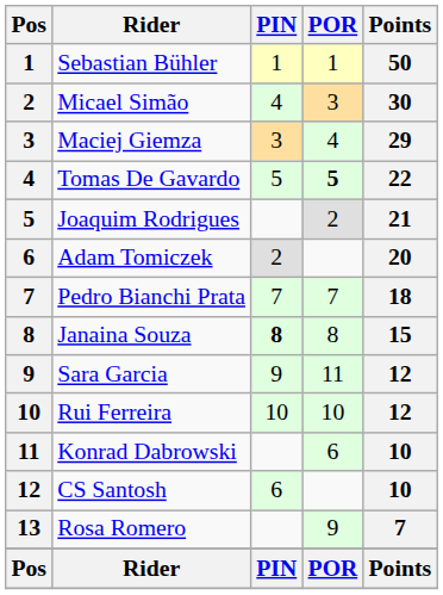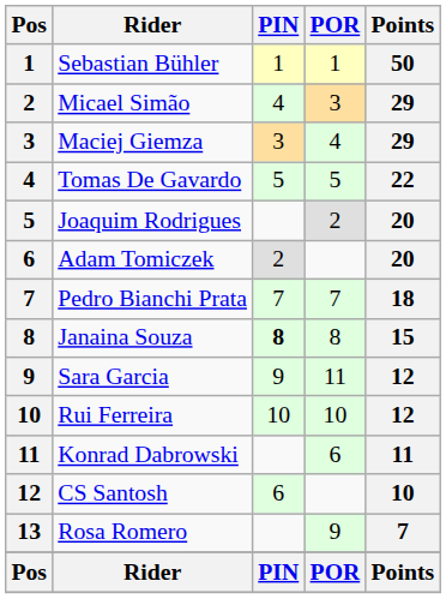 <table class="wikitable" style="font-size: 85%; text-align: center;">
 <tr valign="top">
 <th valign="middle">Pos</th>
 <th valign="middle">Rider</th>
 <th><a href='#'>PIN</a><br></th>
 <th><a href='#'>POR</a><br></th>
 <th valign="middle">Points</th>
 </tr>
 <tr>
 <th>1</th>
 <td align=left> <a href='#'>Sebastian Bühler</a></td>
 <td style="background:#ffffbf;">1</td>
 <td style="background:#ffffbf;">1</td>
 <th>50</th>
 </tr>
 <tr>
 <th>2</th>
 <td align=left> <a href='#'>Micael Simão</a></td>
 <td style="background:#dfffdf;">4</td>
 <td style="background:#ffdf9f;">3</td>
-<th>30</th>
+<th>29</th>
 </tr>
 <tr>
 <th>3</th>
 <td align=left> <a href='#'>Maciej Giemza</a></td>
 <td style="background:#ffdf9f;">3</td>
 <td style="background:#dfffdf;">4</td>
 <th>29</th>
 </tr>
 <tr>
 <th>4</th>
 <td align=left> <a href='#'>Tomas De Gavardo</a></td>
 <td style="background:#dfffdf;">5</td>
-<td style="background:#dfffdf;"><strong>5</strong></td>
+<td style="background:#dfffdf;">5</td>
 <th>22</th>
 </tr>
 <tr>
 <th>5</th>
 <td align=left> <a href='#'>Joaquim Rodrigues</a></td>
 <td></td>
 <td style="background:#dfdfdf;">2</td>
-<th>21</th>
+<th>20</th>
 </tr>
 <tr>
 <th>6</th>
 <td align=left> <a href='#'>Adam Tomiczek</a></td>
 <td style="background:#dfdfdf;">2</td>
 <td></td>
 <th>20</th>
 </tr>
 <tr>
 <th>7</th>
 <td align=left> <a href='#'>Pedro Bianchi Prata</a></td>
 <td style="background:#dfffdf;">7</td>
 <td style="background:#dfffdf;">7</td>
 <th>18</th>
 </tr>
 <tr>
 <th>8</th>
 <td align=left> <a href='#'>Janaina Souza</a></td>
 <td style="background:#dfffdf;"><strong>8</strong></td>
 <td style="background:#dfffdf;">8</td>
 <th>15</th>
 </tr>
 <tr>
 <th>9</th>
 <td align=left> <a href='#'>Sara Garcia</a></td>
 <td style="background:#dfffdf;">9</td>
 <td style="background:#dfffdf;">11</td>
 <th>12</th>
 </tr>
 <tr>
 <th>10</th>
 <td align=left> <a href='#'>Rui Ferreira</a></td>
 <td style="background:#dfffdf;">10</td>
 <td style="background:#dfffdf;">10</td>
 <th>12</th>
 </tr>
 <tr>
 <th>11</th>
 <td align=left> <a href='#'>Konrad Dabrowski</a></td>
 <td></td>
 <td style="background:#dfffdf;">6</td>
-<th>10</th>
+<th>11</th>
 </tr>
 <tr>
 <th>12</th>
 <td align=left> <a href='#'>CS Santosh</a></td>
 <td style="background:#dfffdf;">6</td>
 <td></td>
 <th>10</th>
 </tr>
 <tr>
 <th>13</th>
 <td align=left> <a href='#'>Rosa Romero</a></td>
 <td></td>
 <td style="background:#dfffdf;">9</td>
 <th>7</th>
 </tr>
 <tr>
 </tr>
 <tr valign="top">
 <th valign="middle">Pos</th>
 <th valign="middle">Rider</th>
 <th><a href='#'>PIN</a><br></th>
 <th><a href='#'>POR</a><br></th>
 <th valign="middle">Points</th>
 </tr>
 <tr>
 </tr>
 </table>
